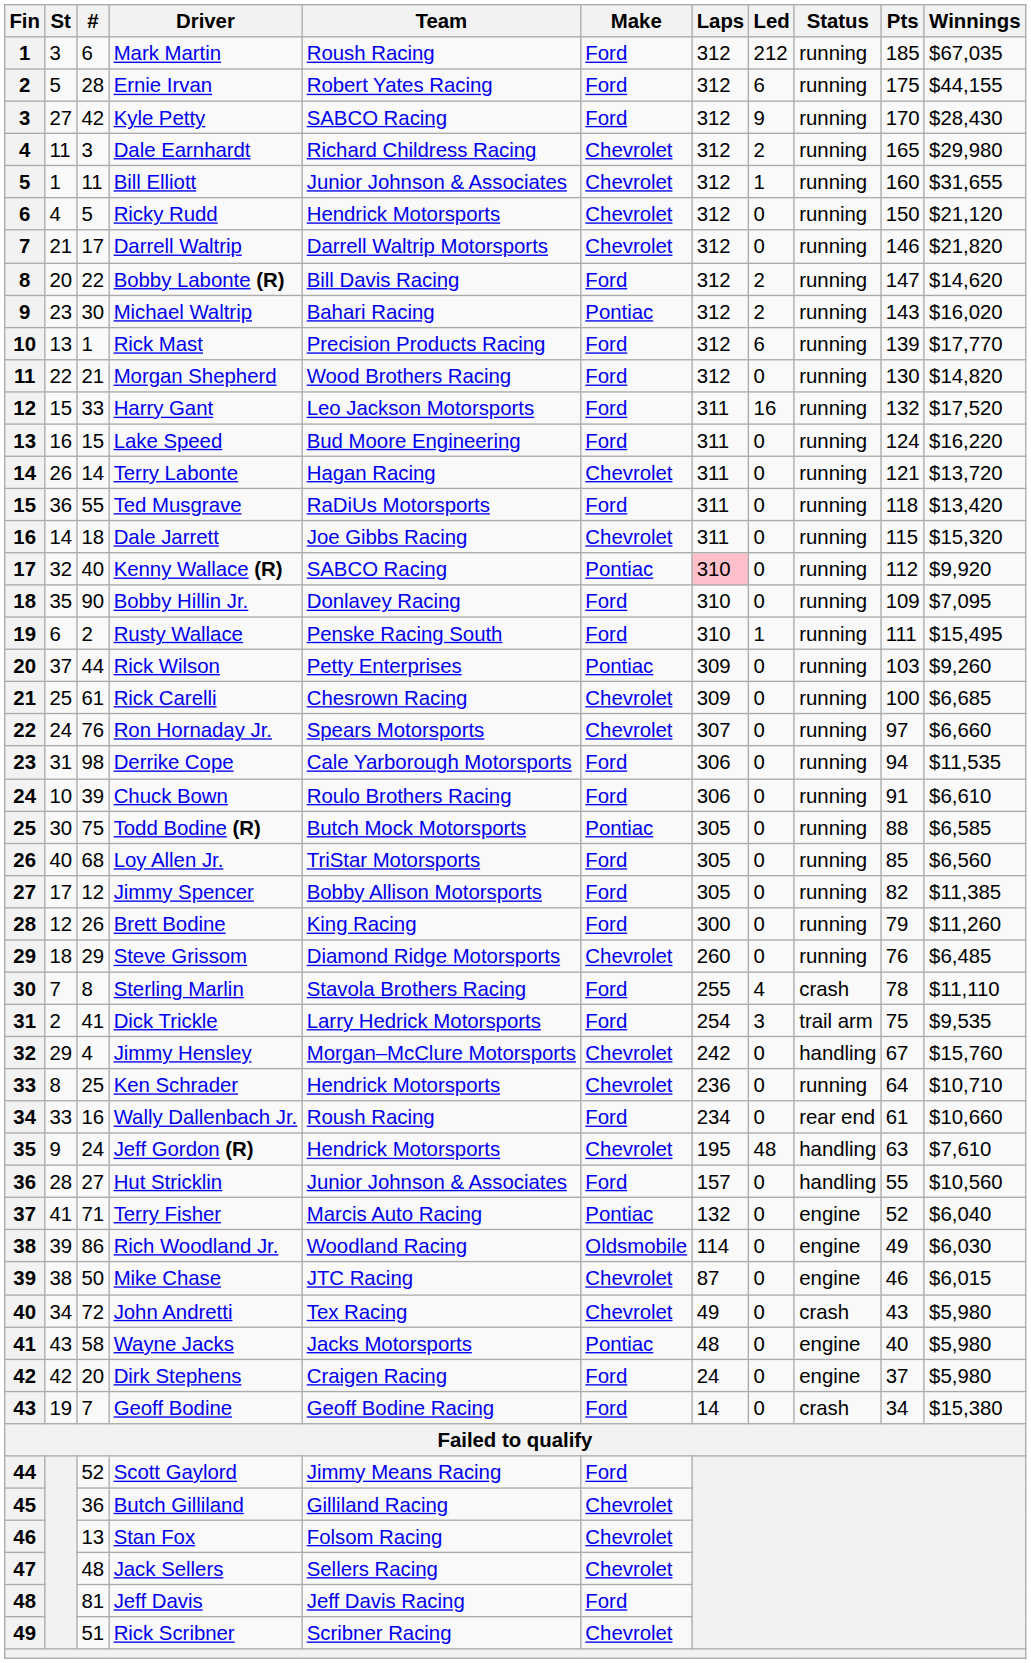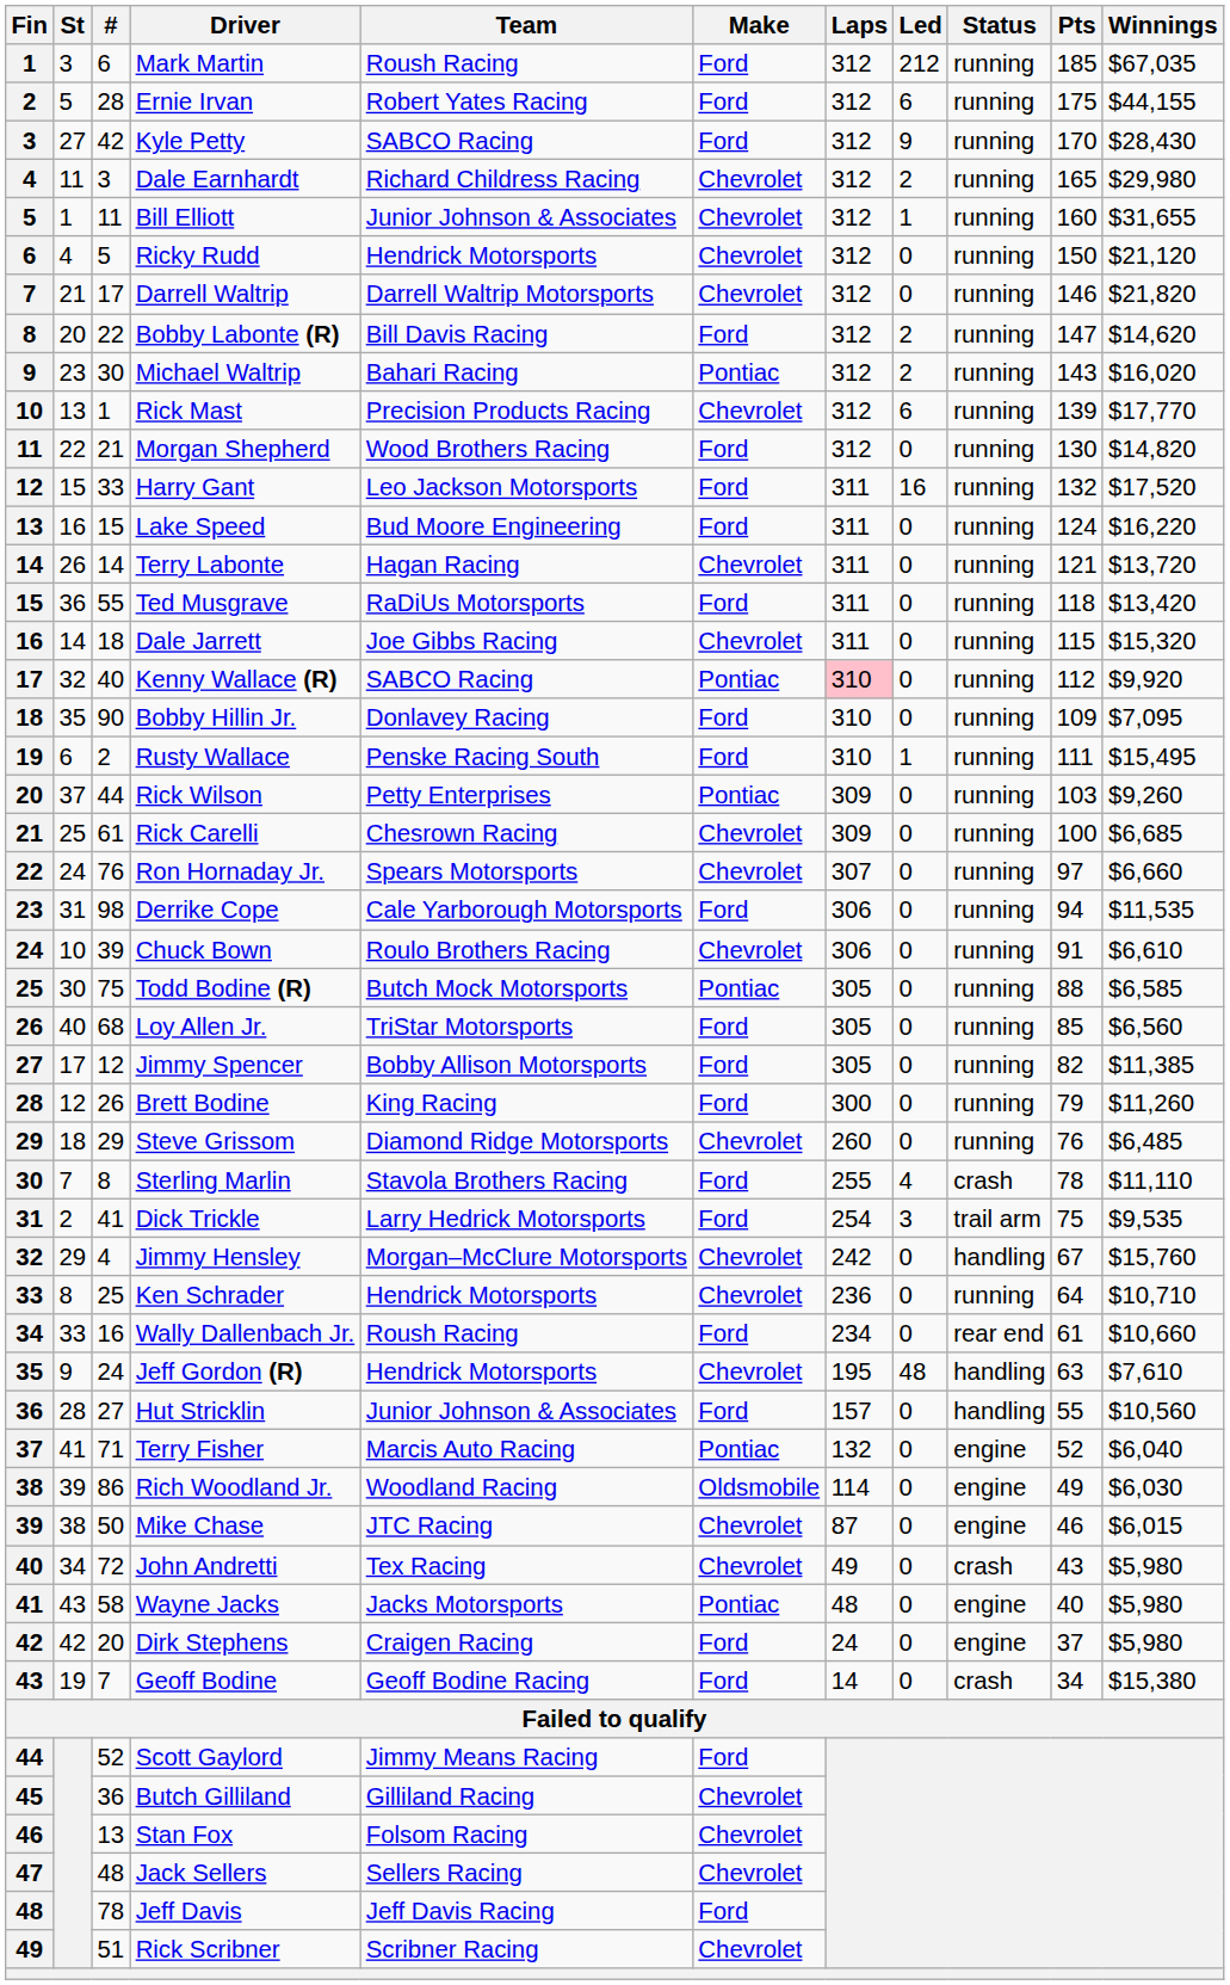 <table class="wikitable" style="font-size:95%">
 <tr>
 <th>Fin</th>
 <th>St</th>
 <th>#</th>
 <th>Driver</th>
 <th>Team</th>
 <th>Make</th>
 <th>Laps</th>
 <th>Led</th>
 <th>Status</th>
 <th>Pts</th>
 <th>Winnings</th>
 </tr>
 <tr>
 <th>1</th>
 <td>3</td>
 <td>6</td>
 <td><a href='#'>Mark Martin</a></td>
 <td><a href='#'>Roush Racing</a></td>
 <td><a href='#'>Ford</a></td>
 <td>312</td>
 <td>212</td>
 <td>running</td>
 <td>185</td>
 <td>$67,035</td>
 </tr>
 <tr>
 <th>2</th>
 <td>5</td>
 <td>28</td>
 <td><a href='#'>Ernie Irvan</a></td>
 <td><a href='#'>Robert Yates Racing</a></td>
 <td><a href='#'>Ford</a></td>
 <td>312</td>
 <td>6</td>
 <td>running</td>
 <td>175</td>
 <td>$44,155</td>
 </tr>
 <tr>
 <th>3</th>
 <td>27</td>
 <td>42</td>
 <td><a href='#'>Kyle Petty</a></td>
 <td><a href='#'>SABCO Racing</a></td>
 <td><a href='#'>Ford</a></td>
 <td>312</td>
 <td>9</td>
 <td>running</td>
 <td>170</td>
 <td>$28,430</td>
 </tr>
 <tr>
 <th>4</th>
 <td>11</td>
 <td>3</td>
 <td><a href='#'>Dale Earnhardt</a></td>
 <td><a href='#'>Richard Childress Racing</a></td>
 <td><a href='#'>Chevrolet</a></td>
 <td>312</td>
 <td>2</td>
 <td>running</td>
 <td>165</td>
 <td>$29,980</td>
 </tr>
 <tr>
 <th>5</th>
 <td>1</td>
 <td>11</td>
 <td><a href='#'>Bill Elliott</a></td>
 <td><a href='#'>Junior Johnson & Associates</a></td>
 <td><a href='#'>Chevrolet</a></td>
 <td>312</td>
 <td>1</td>
 <td>running</td>
 <td>160</td>
 <td>$31,655</td>
 </tr>
 <tr>
 <th>6</th>
 <td>4</td>
 <td>5</td>
 <td><a href='#'>Ricky Rudd</a></td>
 <td><a href='#'>Hendrick Motorsports</a></td>
 <td><a href='#'>Chevrolet</a></td>
 <td>312</td>
 <td>0</td>
 <td>running</td>
 <td>150</td>
 <td>$21,120</td>
 </tr>
 <tr>
 <th>7</th>
 <td>21</td>
 <td>17</td>
 <td><a href='#'>Darrell Waltrip</a></td>
 <td><a href='#'>Darrell Waltrip Motorsports</a></td>
 <td><a href='#'>Chevrolet</a></td>
 <td>312</td>
 <td>0</td>
 <td>running</td>
 <td>146</td>
 <td>$21,820</td>
 </tr>
 <tr>
 <th>8</th>
 <td>20</td>
 <td>22</td>
 <td><a href='#'>Bobby Labonte</a> <strong>(R)</strong></td>
 <td><a href='#'>Bill Davis Racing</a></td>
 <td><a href='#'>Ford</a></td>
 <td>312</td>
 <td>2</td>
 <td>running</td>
 <td>147</td>
 <td>$14,620</td>
 </tr>
 <tr>
 <th>9</th>
 <td>23</td>
 <td>30</td>
 <td><a href='#'>Michael Waltrip</a></td>
 <td><a href='#'>Bahari Racing</a></td>
 <td><a href='#'>Pontiac</a></td>
 <td>312</td>
 <td>2</td>
 <td>running</td>
 <td>143</td>
 <td>$16,020</td>
 </tr>
 <tr>
 <th>10</th>
 <td>13</td>
 <td>1</td>
 <td><a href='#'>Rick Mast</a></td>
 <td><a href='#'>Precision Products Racing</a></td>
-<td><a href='#'>Ford</a></td>
+<td><a href='#'>Chevrolet</a></td>
 <td>312</td>
 <td>6</td>
 <td>running</td>
 <td>139</td>
 <td>$17,770</td>
 </tr>
 <tr>
 <th>11</th>
 <td>22</td>
 <td>21</td>
 <td><a href='#'>Morgan Shepherd</a></td>
 <td><a href='#'>Wood Brothers Racing</a></td>
 <td><a href='#'>Ford</a></td>
 <td>312</td>
 <td>0</td>
 <td>running</td>
 <td>130</td>
 <td>$14,820</td>
 </tr>
 <tr>
 <th>12</th>
 <td>15</td>
 <td>33</td>
 <td><a href='#'>Harry Gant</a></td>
 <td><a href='#'>Leo Jackson Motorsports</a></td>
 <td><a href='#'>Ford</a></td>
 <td>311</td>
 <td>16</td>
 <td>running</td>
 <td>132</td>
 <td>$17,520</td>
 </tr>
 <tr>
 <th>13</th>
 <td>16</td>
 <td>15</td>
 <td><a href='#'>Lake Speed</a></td>
 <td><a href='#'>Bud Moore Engineering</a></td>
 <td><a href='#'>Ford</a></td>
 <td>311</td>
 <td>0</td>
 <td>running</td>
 <td>124</td>
 <td>$16,220</td>
 </tr>
 <tr>
 <th>14</th>
 <td>26</td>
 <td>14</td>
 <td><a href='#'>Terry Labonte</a></td>
 <td><a href='#'>Hagan Racing</a></td>
 <td><a href='#'>Chevrolet</a></td>
 <td>311</td>
 <td>0</td>
 <td>running</td>
 <td>121</td>
 <td>$13,720</td>
 </tr>
 <tr>
 <th>15</th>
 <td>36</td>
 <td>55</td>
 <td><a href='#'>Ted Musgrave</a></td>
 <td><a href='#'>RaDiUs Motorsports</a></td>
 <td><a href='#'>Ford</a></td>
 <td>311</td>
 <td>0</td>
 <td>running</td>
 <td>118</td>
 <td>$13,420</td>
 </tr>
 <tr>
 <th>16</th>
 <td>14</td>
 <td>18</td>
 <td><a href='#'>Dale Jarrett</a></td>
 <td><a href='#'>Joe Gibbs Racing</a></td>
 <td><a href='#'>Chevrolet</a></td>
 <td>311</td>
 <td>0</td>
 <td>running</td>
 <td>115</td>
 <td>$15,320</td>
 </tr>
 <tr>
 <th>17</th>
 <td>32</td>
 <td>40</td>
 <td><a href='#'>Kenny Wallace</a> <strong>(R)</strong></td>
 <td><a href='#'>SABCO Racing</a></td>
 <td><a href='#'>Pontiac</a></td>
 <td style="background: pink;">310</td>
 <td>0</td>
 <td>running</td>
 <td>112</td>
 <td>$9,920</td>
 </tr>
 <tr>
 <th>18</th>
 <td>35</td>
 <td>90</td>
 <td><a href='#'>Bobby Hillin Jr.</a></td>
 <td><a href='#'>Donlavey Racing</a></td>
 <td><a href='#'>Ford</a></td>
 <td>310</td>
 <td>0</td>
 <td>running</td>
 <td>109</td>
 <td>$7,095</td>
 </tr>
 <tr>
 <th>19</th>
 <td>6</td>
 <td>2</td>
 <td><a href='#'>Rusty Wallace</a></td>
 <td><a href='#'>Penske Racing South</a></td>
 <td><a href='#'>Ford</a></td>
 <td>310</td>
 <td>1</td>
 <td>running</td>
 <td>111</td>
 <td>$15,495</td>
 </tr>
 <tr>
 <th>20</th>
 <td>37</td>
 <td>44</td>
 <td><a href='#'>Rick Wilson</a></td>
 <td><a href='#'>Petty Enterprises</a></td>
 <td><a href='#'>Pontiac</a></td>
 <td>309</td>
 <td>0</td>
 <td>running</td>
 <td>103</td>
 <td>$9,260</td>
 </tr>
 <tr>
 <th>21</th>
 <td>25</td>
 <td>61</td>
 <td><a href='#'>Rick Carelli</a></td>
 <td><a href='#'>Chesrown Racing</a></td>
 <td><a href='#'>Chevrolet</a></td>
 <td>309</td>
 <td>0</td>
 <td>running</td>
 <td>100</td>
 <td>$6,685</td>
 </tr>
 <tr>
 <th>22</th>
 <td>24</td>
 <td>76</td>
 <td><a href='#'>Ron Hornaday Jr.</a></td>
 <td><a href='#'>Spears Motorsports</a></td>
 <td><a href='#'>Chevrolet</a></td>
 <td>307</td>
 <td>0</td>
 <td>running</td>
 <td>97</td>
 <td>$6,660</td>
 </tr>
 <tr>
 <th>23</th>
 <td>31</td>
 <td>98</td>
 <td><a href='#'>Derrike Cope</a></td>
 <td><a href='#'>Cale Yarborough Motorsports</a></td>
 <td><a href='#'>Ford</a></td>
 <td>306</td>
 <td>0</td>
 <td>running</td>
 <td>94</td>
 <td>$11,535</td>
 </tr>
 <tr>
 <th>24</th>
 <td>10</td>
 <td>39</td>
 <td><a href='#'>Chuck Bown</a></td>
 <td><a href='#'>Roulo Brothers Racing</a></td>
-<td><a href='#'>Ford</a></td>
+<td><a href='#'>Chevrolet</a></td>
 <td>306</td>
 <td>0</td>
 <td>running</td>
 <td>91</td>
 <td>$6,610</td>
 </tr>
 <tr>
 <th>25</th>
 <td>30</td>
 <td>75</td>
 <td><a href='#'>Todd Bodine</a> <strong>(R)</strong></td>
 <td><a href='#'>Butch Mock Motorsports</a></td>
 <td><a href='#'>Pontiac</a></td>
 <td>305</td>
 <td>0</td>
 <td>running</td>
 <td>88</td>
 <td>$6,585</td>
 </tr>
 <tr>
 <th>26</th>
 <td>40</td>
 <td>68</td>
 <td><a href='#'>Loy Allen Jr.</a></td>
 <td><a href='#'>TriStar Motorsports</a></td>
 <td><a href='#'>Ford</a></td>
 <td>305</td>
 <td>0</td>
 <td>running</td>
 <td>85</td>
 <td>$6,560</td>
 </tr>
 <tr>
 <th>27</th>
 <td>17</td>
 <td>12</td>
 <td><a href='#'>Jimmy Spencer</a></td>
 <td><a href='#'>Bobby Allison Motorsports</a></td>
 <td><a href='#'>Ford</a></td>
 <td>305</td>
 <td>0</td>
 <td>running</td>
 <td>82</td>
 <td>$11,385</td>
 </tr>
 <tr>
 <th>28</th>
 <td>12</td>
 <td>26</td>
 <td><a href='#'>Brett Bodine</a></td>
 <td><a href='#'>King Racing</a></td>
 <td><a href='#'>Ford</a></td>
 <td>300</td>
 <td>0</td>
 <td>running</td>
 <td>79</td>
 <td>$11,260</td>
 </tr>
 <tr>
 <th>29</th>
 <td>18</td>
 <td>29</td>
 <td><a href='#'>Steve Grissom</a></td>
 <td><a href='#'>Diamond Ridge Motorsports</a></td>
 <td><a href='#'>Chevrolet</a></td>
 <td>260</td>
 <td>0</td>
 <td>running</td>
 <td>76</td>
 <td>$6,485</td>
 </tr>
 <tr>
 <th>30</th>
 <td>7</td>
 <td>8</td>
 <td><a href='#'>Sterling Marlin</a></td>
 <td><a href='#'>Stavola Brothers Racing</a></td>
 <td><a href='#'>Ford</a></td>
 <td>255</td>
 <td>4</td>
 <td>crash</td>
 <td>78</td>
 <td>$11,110</td>
 </tr>
 <tr>
 <th>31</th>
 <td>2</td>
 <td>41</td>
 <td><a href='#'>Dick Trickle</a></td>
 <td><a href='#'>Larry Hedrick Motorsports</a></td>
 <td><a href='#'>Ford</a></td>
 <td>254</td>
 <td>3</td>
 <td>trail arm</td>
 <td>75</td>
 <td>$9,535</td>
 </tr>
 <tr>
 <th>32</th>
 <td>29</td>
 <td>4</td>
 <td><a href='#'>Jimmy Hensley</a></td>
 <td><a href='#'>Morgan–McClure Motorsports</a></td>
 <td><a href='#'>Chevrolet</a></td>
 <td>242</td>
 <td>0</td>
 <td>handling</td>
 <td>67</td>
 <td>$15,760</td>
 </tr>
 <tr>
 <th>33</th>
 <td>8</td>
 <td>25</td>
 <td><a href='#'>Ken Schrader</a></td>
 <td><a href='#'>Hendrick Motorsports</a></td>
 <td><a href='#'>Chevrolet</a></td>
 <td>236</td>
 <td>0</td>
 <td>running</td>
 <td>64</td>
 <td>$10,710</td>
 </tr>
 <tr>
 <th>34</th>
 <td>33</td>
 <td>16</td>
 <td><a href='#'>Wally Dallenbach Jr.</a></td>
 <td><a href='#'>Roush Racing</a></td>
 <td><a href='#'>Ford</a></td>
 <td>234</td>
 <td>0</td>
 <td>rear end</td>
 <td>61</td>
 <td>$10,660</td>
 </tr>
 <tr>
 <th>35</th>
 <td>9</td>
 <td>24</td>
 <td><a href='#'>Jeff Gordon</a> <strong>(R)</strong></td>
 <td><a href='#'>Hendrick Motorsports</a></td>
 <td><a href='#'>Chevrolet</a></td>
 <td>195</td>
 <td>48</td>
 <td>handling</td>
 <td>63</td>
 <td>$7,610</td>
 </tr>
 <tr>
 <th>36</th>
 <td>28</td>
 <td>27</td>
 <td><a href='#'>Hut Stricklin</a></td>
 <td><a href='#'>Junior Johnson & Associates</a></td>
 <td><a href='#'>Ford</a></td>
 <td>157</td>
 <td>0</td>
 <td>handling</td>
 <td>55</td>
 <td>$10,560</td>
 </tr>
 <tr>
 <th>37</th>
 <td>41</td>
 <td>71</td>
 <td><a href='#'>Terry Fisher</a></td>
 <td><a href='#'>Marcis Auto Racing</a></td>
 <td><a href='#'>Pontiac</a></td>
 <td>132</td>
 <td>0</td>
 <td>engine</td>
 <td>52</td>
 <td>$6,040</td>
 </tr>
 <tr>
 <th>38</th>
 <td>39</td>
 <td>86</td>
 <td><a href='#'>Rich Woodland Jr.</a></td>
 <td><a href='#'>Woodland Racing</a></td>
 <td><a href='#'>Oldsmobile</a></td>
 <td>114</td>
 <td>0</td>
 <td>engine</td>
 <td>49</td>
 <td>$6,030</td>
 </tr>
 <tr>
 <th>39</th>
 <td>38</td>
 <td>50</td>
 <td><a href='#'>Mike Chase</a></td>
 <td><a href='#'>JTC Racing</a></td>
 <td><a href='#'>Chevrolet</a></td>
 <td>87</td>
 <td>0</td>
 <td>engine</td>
 <td>46</td>
 <td>$6,015</td>
 </tr>
 <tr>
 <th>40</th>
 <td>34</td>
 <td>72</td>
 <td><a href='#'>John Andretti</a></td>
 <td><a href='#'>Tex Racing</a></td>
 <td><a href='#'>Chevrolet</a></td>
 <td>49</td>
 <td>0</td>
 <td>crash</td>
 <td>43</td>
 <td>$5,980</td>
 </tr>
 <tr>
 <th>41</th>
 <td>43</td>
 <td>58</td>
 <td><a href='#'>Wayne Jacks</a></td>
 <td><a href='#'>Jacks Motorsports</a></td>
 <td><a href='#'>Pontiac</a></td>
 <td>48</td>
 <td>0</td>
 <td>engine</td>
 <td>40</td>
 <td>$5,980</td>
 </tr>
 <tr>
 <th>42</th>
 <td>42</td>
 <td>20</td>
 <td><a href='#'>Dirk Stephens</a></td>
 <td><a href='#'>Craigen Racing</a></td>
 <td><a href='#'>Ford</a></td>
 <td>24</td>
 <td>0</td>
 <td>engine</td>
 <td>37</td>
 <td>$5,980</td>
 </tr>
 <tr>
 <th>43</th>
 <td>19</td>
 <td>7</td>
 <td><a href='#'>Geoff Bodine</a></td>
 <td><a href='#'>Geoff Bodine Racing</a></td>
 <td><a href='#'>Ford</a></td>
 <td>14</td>
 <td>0</td>
 <td>crash</td>
 <td>34</td>
 <td>$15,380</td>
 </tr>
 <tr>
 <th colspan="11">Failed to qualify</th>
 </tr>
 <tr>
 <th>44</th>
 <th rowspan="6"></th>
 <td>52</td>
 <td><a href='#'>Scott Gaylord</a></td>
 <td><a href='#'>Jimmy Means Racing</a></td>
 <td><a href='#'>Ford</a></td>
 <th colspan="5" rowspan="6"></th>
 </tr>
 <tr>
 <th>45</th>
 <td>36</td>
 <td><a href='#'>Butch Gilliland</a></td>
 <td><a href='#'>Gilliland Racing</a></td>
 <td><a href='#'>Chevrolet</a></td>
 </tr>
 <tr>
 <th>46</th>
 <td>13</td>
 <td><a href='#'>Stan Fox</a></td>
 <td><a href='#'>Folsom Racing</a></td>
 <td><a href='#'>Chevrolet</a></td>
 </tr>
 <tr>
 <th>47</th>
 <td>48</td>
 <td><a href='#'>Jack Sellers</a></td>
 <td><a href='#'>Sellers Racing</a></td>
 <td><a href='#'>Chevrolet</a></td>
 </tr>
 <tr>
 <th>48</th>
-<td>81</td>
+<td>78</td>
 <td><a href='#'>Jeff Davis</a></td>
 <td><a href='#'>Jeff Davis Racing</a></td>
 <td><a href='#'>Ford</a></td>
 </tr>
 <tr>
 <th>49</th>
 <td>51</td>
 <td><a href='#'>Rick Scribner</a></td>
 <td><a href='#'>Scribner Racing</a></td>
 <td><a href='#'>Chevrolet</a></td>
 </tr>
 <tr>
 <th colspan="11"></th>
 </tr>
 </table>
